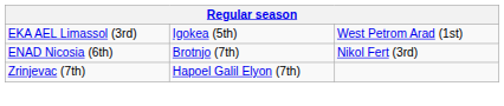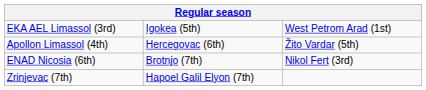 <table class="wikitable" style="white-space: nowrap;">
 <tr>
 <th colspan="3"><a href='#'>Regular season</a></th>
 </tr>
 <tr>
 <td width="210"> <a href='#'>EKA AEL Limassol</a> (3rd)</td>
 <td width="210"> <a href='#'>Igokea</a> (5th)</td>
 <td width="210"> <a href='#'>West Petrom Arad</a> (1st)</td>
+</tr>
+<tr>
+<td width="210"> <a href='#'>Apollon Limassol</a> (4th)</td>
+<td width="210"> <a href='#'>Hercegovac</a> (6th)</td>
+<td width="210"> <a href='#'>Žito Vardar</a> (5th)</td>
 </tr>
 <tr>
 <td width="210"> <a href='#'>ENAD Nicosia</a> (6th)</td>
 <td width="210"> <a href='#'>Brotnjo</a> (7th)</td>
 <td width="210"> <a href='#'>Nikol Fert</a> (3rd)</td>
 </tr>
 <tr>
 <td width="210"> <a href='#'>Zrinjevac</a> (7th)</td>
 <td width="210"> <a href='#'>Hapoel Galil Elyon</a> (7th)</td>
 </tr>
 </table>
